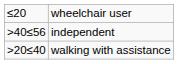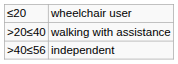 <table class="wikitable">
 <tr>
 <td>≤20</td>
 <td>wheelchair user</td>
 </tr>
 <tr>
+<td>>20≤40</td>
+<td>walking with assistance</td>
+</tr>
+<tr>
 <td>>40≤56</td>
 <td>independent</td>
 </tr>
-<tr>
-<td>>20≤40</td>
-<td>walking with assistance</td>
-</tr>
 </table>
